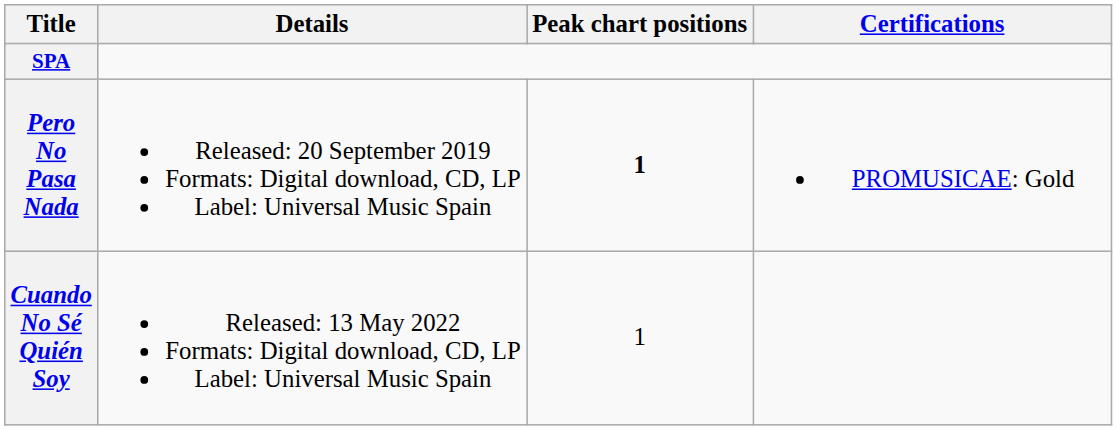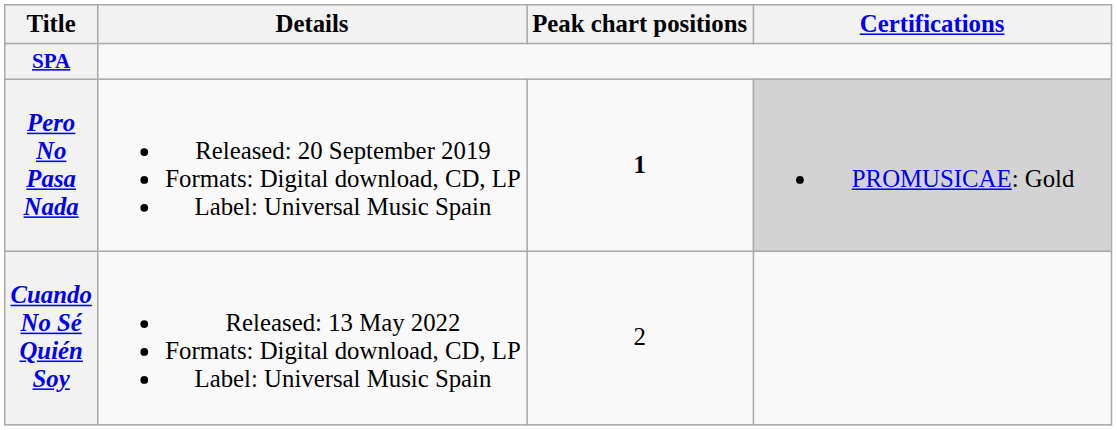 <table class="wikitable plainrowheaders" style="text-align:center;">
 <tr>
 <th rowspan="2" scope="col">Title</th>
 <th rowspan="2" scope="col">Details</th>
 <th colspan="1" scope="col">Peak chart positions</th>
 <th scope="col" rowspan="2" style="width:14em;"><a href='#'>Certifications</a></th>
 </tr>
 <tr>
 </tr>
 <tr>
 <th scope="col" style="width:3em;font-size:85%;"><a href='#'>SPA</a><br></th>
 </tr>
 <tr>
 <th scope="row"><em><a href='#'>Pero No Pasa Nada</a></em></th>
 <td><br><ul><li>Released: 20 September 2019</li><li>Formats: Digital download, CD, LP</li><li>Label: Universal Music Spain</li></ul></td>
 <td><strong>1</strong></td>
-<td><br><ul><li><a href='#'>PROMUSICAE</a>: Gold</li></ul></td>
+<td style="background: lightgrey;"><br><ul><li><a href='#'>PROMUSICAE</a>: Gold</li></ul></td>
 </tr>
 <tr>
 <th scope="row"><em><a href='#'>Cuando No Sé Quién Soy</a></em></th>
 <td><br><ul><li>Released: 13 May 2022</li><li>Formats: Digital download, CD, LP</li><li>Label: Universal Music Spain</li></ul></td>
-<td>1</td>
+<td>2</td>
 </tr>
 </table>
